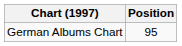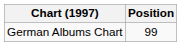 <table class="wikitable sortable plainrowheaders" style="text-align:center;">
 <tr>
 <th scope="column">Chart (1997)</th>
 <th scope="column">Position</th>
 </tr>
 <tr>
 <td align="left">German Albums Chart</td>
-<td align="center">95</td>
+<td align="center">99</td>
 </tr>
 </table>
